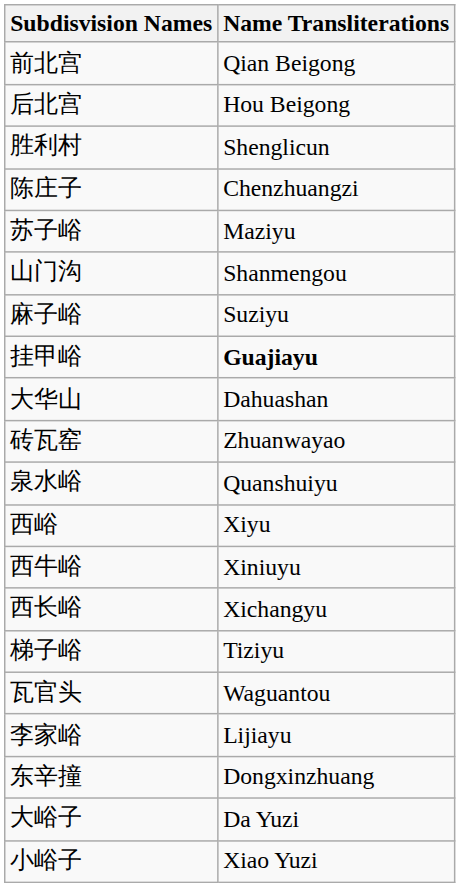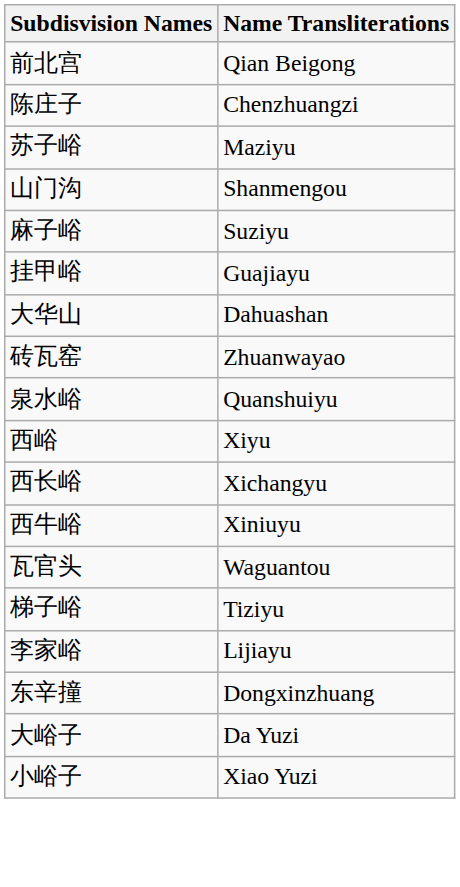 <table class="wikitable sortable">
 <tr>
 <th>Subdisvision Names</th>
 <th>Name Transliterations</th>
 </tr>
 <tr>
 <td>前北宫</td>
 <td>Qian Beigong</td>
-</tr>
-<tr>
-<td>后北宫</td>
-<td>Hou Beigong</td>
-</tr>
-<tr>
-<td>胜利村</td>
-<td>Shenglicun</td>
 </tr>
 <tr>
 <td>陈庄子</td>
 <td>Chenzhuangzi</td>
 </tr>
 <tr>
 <td>苏子峪</td>
 <td>Maziyu</td>
 </tr>
 <tr>
 <td>山门沟</td>
 <td>Shanmengou</td>
 </tr>
 <tr>
 <td>麻子峪</td>
 <td>Suziyu</td>
 </tr>
 <tr>
 <td>挂甲峪</td>
-<td><strong>Guajiayu</strong></td>
+<td>Guajiayu</td>
 </tr>
 <tr>
 <td>大华山</td>
 <td>Dahuashan</td>
 </tr>
 <tr>
 <td>砖瓦窑</td>
 <td>Zhuanwayao</td>
 </tr>
 <tr>
 <td>泉水峪</td>
 <td>Quanshuiyu</td>
 </tr>
 <tr>
 <td>西峪</td>
 <td>Xiyu</td>
 </tr>
 <tr>
+<td>西长峪</td>
+<td>Xichangyu</td>
+</tr>
+<tr>
 <td>西牛峪</td>
 <td>Xiniuyu</td>
 </tr>
 <tr>
-<td>西长峪</td>
-<td>Xichangyu</td>
+<td>瓦官头</td>
+<td>Waguantou</td>
 </tr>
 <tr>
 <td>梯子峪</td>
 <td>Tiziyu</td>
-</tr>
-<tr>
-<td>瓦官头</td>
-<td>Waguantou</td>
 </tr>
 <tr>
 <td>李家峪</td>
 <td>Lijiayu</td>
 </tr>
 <tr>
 <td>东辛撞</td>
 <td>Dongxinzhuang</td>
 </tr>
 <tr>
 <td>大峪子</td>
 <td>Da Yuzi</td>
 </tr>
 <tr>
 <td>小峪子</td>
 <td>Xiao Yuzi</td>
 </tr>
 </table>
